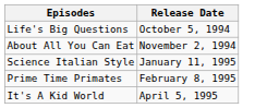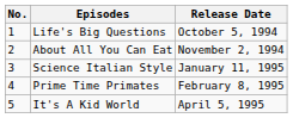 <table class="wikitable">
 <tr>
+<th>No.</th>
 <th>Episodes</th>
 <th>Release Date</th>
 </tr>
 <tr>
+<td>1</td>
 <td>Life's Big Questions</td>
 <td>October 5, 1994</td>
 </tr>
 <tr>
+<td>2</td>
 <td>About All You Can Eat</td>
 <td>November 2, 1994</td>
 </tr>
 <tr>
+<td>3</td>
 <td>Science Italian Style</td>
 <td>January 11, 1995</td>
 </tr>
 <tr>
+<td>4</td>
 <td>Prime Time Primates</td>
 <td>February 8, 1995</td>
 </tr>
 <tr>
+<td>5</td>
 <td>It's A Kid World</td>
 <td>April 5, 1995</td>
 </tr>
 </table>
